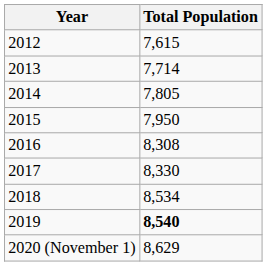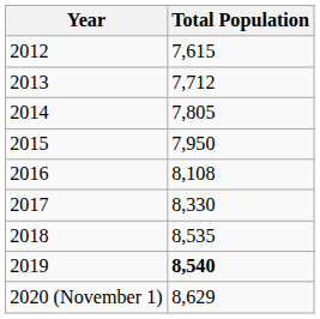 <table class="wikitable">
 <tr>
 <th>Year</th>
 <th>Total Population</th>
 </tr>
 <tr>
 <td>2012</td>
 <td>7,615</td>
 </tr>
 <tr>
 <td>2013</td>
-<td>7,714</td>
+<td>7,712</td>
 </tr>
 <tr>
 <td>2014</td>
 <td>7,805</td>
 </tr>
 <tr>
 <td>2015</td>
 <td>7,950</td>
 </tr>
 <tr>
 <td>2016</td>
-<td>8,308</td>
+<td>8,108</td>
 </tr>
 <tr>
 <td>2017</td>
 <td>8,330</td>
 </tr>
 <tr>
 <td>2018</td>
-<td>8,534</td>
+<td>8,535</td>
 </tr>
 <tr>
 <td>2019</td>
 <td><strong>8,540</strong></td>
 </tr>
 <tr>
 <td>2020 (November 1)</td>
 <td>8,629</td>
 </tr>
 </table>
